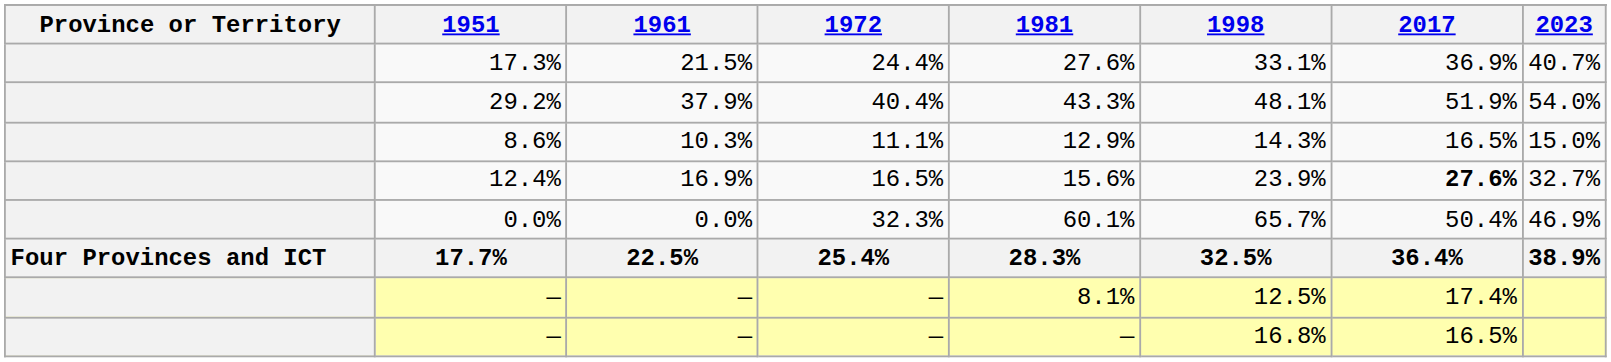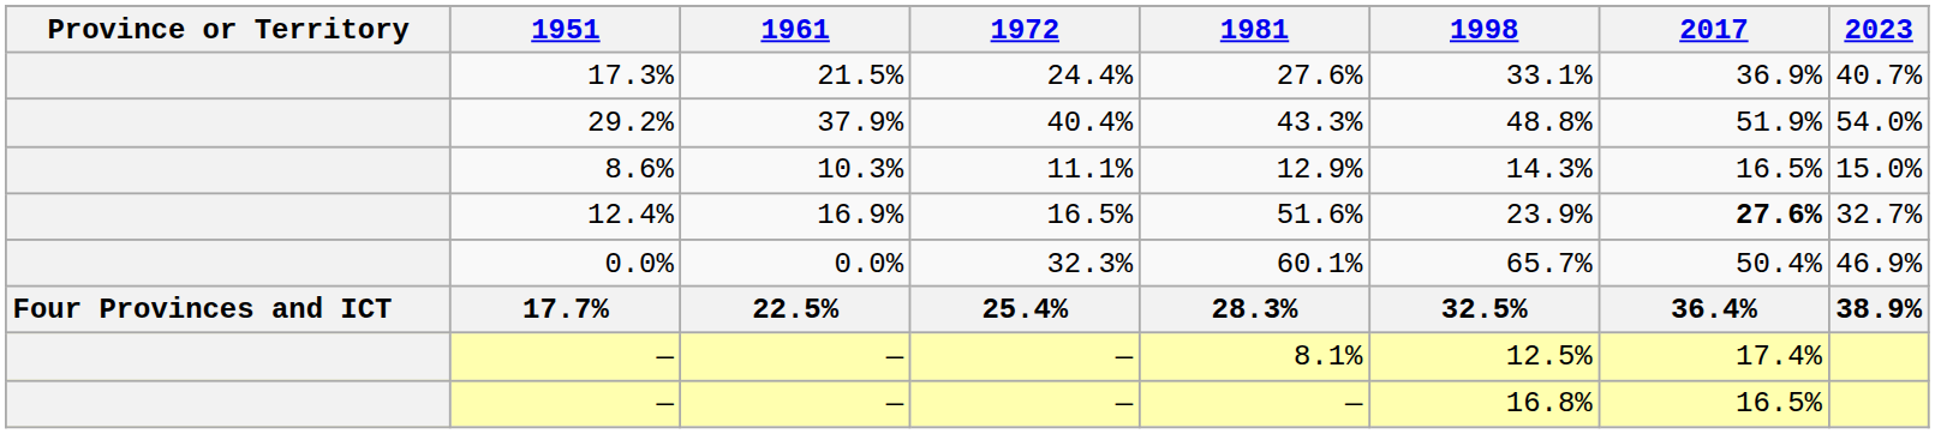 <table class="wikitable" style=text-align:right>
 <tr class=static-row-header style=vertical-align:bottom>
 </tr>
 <tr>
 <th width="200">Province or Territory</th>
 <th width="100"><a href='#'>1951</a></th>
 <th width="100"><a href='#'>1961</a></th>
 <th width="100"><a href='#'>1972</a></th>
 <th width="100"><a href='#'>1981</a></th>
 <th width="100"><a href='#'>1998</a></th>
 <th width="100"><a href='#'>2017</a></th>
 <th><a href='#'>2023</a></th>
 </tr>
 <tr>
 <th style="text-align:left;"></th>
 <td>17.3%</td>
 <td>21.5%</td>
 <td>24.4%</td>
 <td>27.6%</td>
 <td>33.1%</td>
 <td>36.9%</td>
 <td>40.7%</td>
 </tr>
 <tr>
 <th style="text-align:left;"></th>
 <td>29.2%</td>
 <td>37.9%</td>
 <td>40.4%</td>
 <td>43.3%</td>
-<td>48.1%</td>
+<td>48.8%</td>
 <td>51.9%</td>
 <td>54.0%</td>
 </tr>
 <tr>
 <th style="text-align:left;"></th>
 <td>8.6%</td>
 <td>10.3%</td>
 <td>11.1%</td>
 <td>12.9%</td>
 <td>14.3%</td>
 <td>16.5%</td>
 <td>15.0%</td>
 </tr>
 <tr>
 <th style="text-align:left;"></th>
 <td>12.4%</td>
 <td>16.9%</td>
 <td>16.5%</td>
-<td>15.6%</td>
+<td>51.6%</td>
 <td>23.9%</td>
 <td><strong>27.6%</strong></td>
 <td>32.7%</td>
 </tr>
 <tr>
 <th style="text-align:left;"></th>
 <td>0.0%</td>
 <td>0.0%</td>
 <td>32.3%</td>
 <td>60.1%</td>
 <td>65.7%</td>
 <td>50.4%</td>
 <td>46.9%</td>
 </tr>
 <tr>
 <th style="text-align:left;">Four Provinces and ICT</th>
 <th>17.7%</th>
 <th>22.5%</th>
 <th>25.4%</th>
 <th>28.3%</th>
 <th>32.5%</th>
 <th>36.4%</th>
 <th>38.9%</th>
 </tr>
 <tr bgcolor="#ffffaf">
 <th style="text-align:left;"></th>
 <td>—</td>
 <td>—</td>
 <td>—</td>
 <td>8.1%</td>
 <td>12.5%</td>
 <td>17.4%</td>
 <td></td>
 </tr>
 <tr bgcolor="#ffffaf">
 <th style="text-align:left;"></th>
 <td>—</td>
 <td>—</td>
 <td>—</td>
 <td>—</td>
 <td>16.8%</td>
 <td>16.5%</td>
 <td></td>
 </tr>
 </table>
